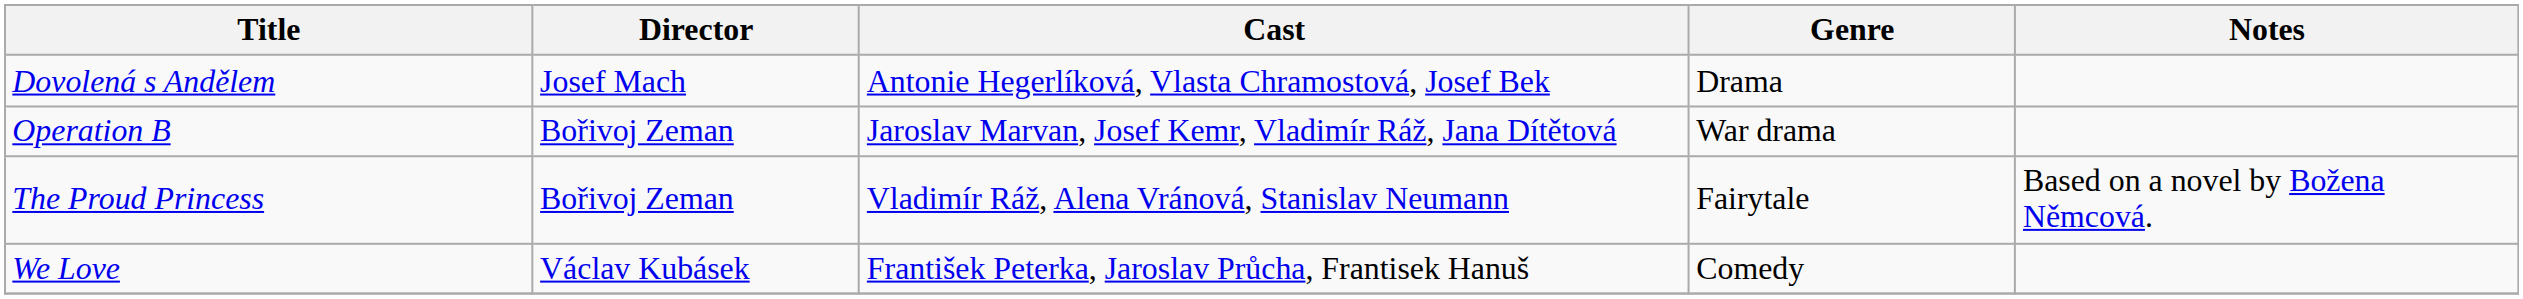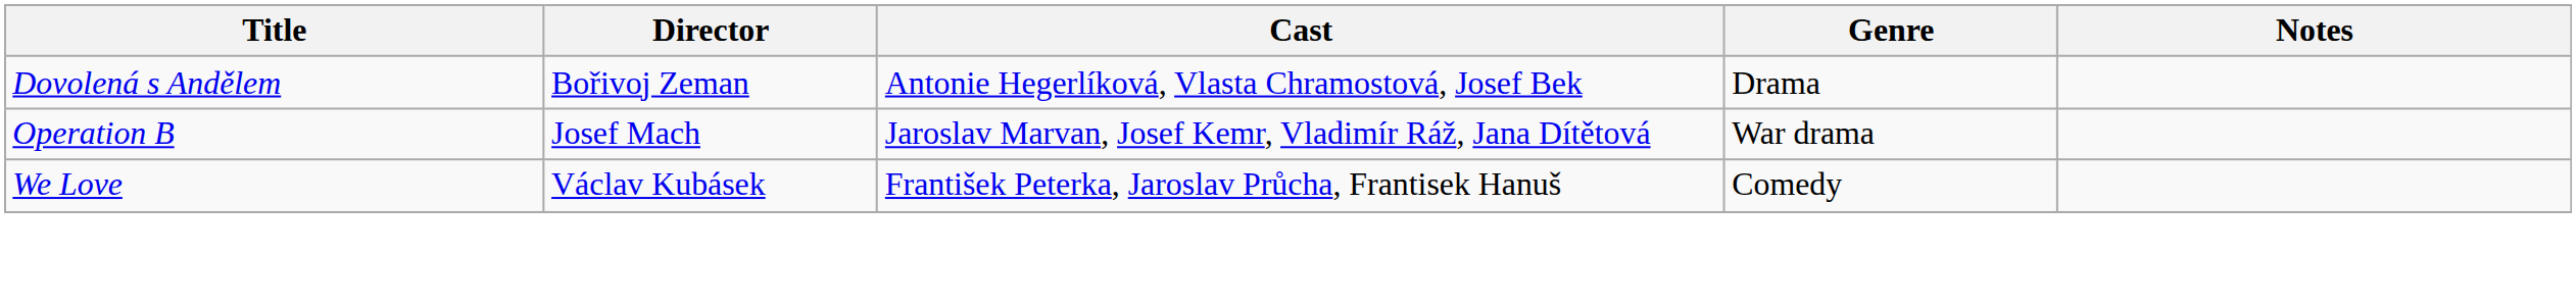 <table class="wikitable" style="width:100%;">
 <tr>
 <th style="width:21%;">Title</th>
 <th style="width:13%;">Director</th>
 <th style="width:33%;">Cast</th>
 <th style="width:13%;">Genre</th>
 <th style="width:20%;">Notes</th>
 </tr>
 <tr>
 <td><em><a href='#'>Dovolená s Andělem</a></em></td>
-<td><a href='#'>Josef Mach</a></td>
+<td><a href='#'>Bořivoj Zeman</a></td>
 <td><a href='#'>Antonie Hegerlíková</a>, <a href='#'>Vlasta Chramostová</a>, <a href='#'>Josef Bek</a></td>
 <td>Drama</td>
 <td></td>
 </tr>
 <tr>
 <td><em><a href='#'>Operation B</a></em></td>
-<td><a href='#'>Bořivoj Zeman</a></td>
+<td><a href='#'>Josef Mach</a></td>
 <td><a href='#'>Jaroslav Marvan</a>, <a href='#'>Josef Kemr</a>, <a href='#'>Vladimír Ráž</a>, <a href='#'>Jana Dítětová</a></td>
 <td>War drama</td>
 <td></td>
-</tr>
-<tr>
-<td><em><a href='#'>The Proud Princess</a></em></td>
-<td><a href='#'>Bořivoj Zeman</a></td>
-<td><a href='#'>Vladimír Ráž</a>, <a href='#'>Alena Vránová</a>, <a href='#'>Stanislav Neumann</a></td>
-<td>Fairytale</td>
-<td>Based on a novel by <a href='#'>Božena Němcová</a>.</td>
 </tr>
 <tr>
 <td><em><a href='#'>We Love</a></em></td>
 <td><a href='#'>Václav Kubásek</a></td>
 <td><a href='#'>František Peterka</a>, <a href='#'>Jaroslav Průcha</a>, Frantisek Hanuš</td>
 <td>Comedy</td>
 <td></td>
 </tr>
 <tr>
 </tr>
 </table>
